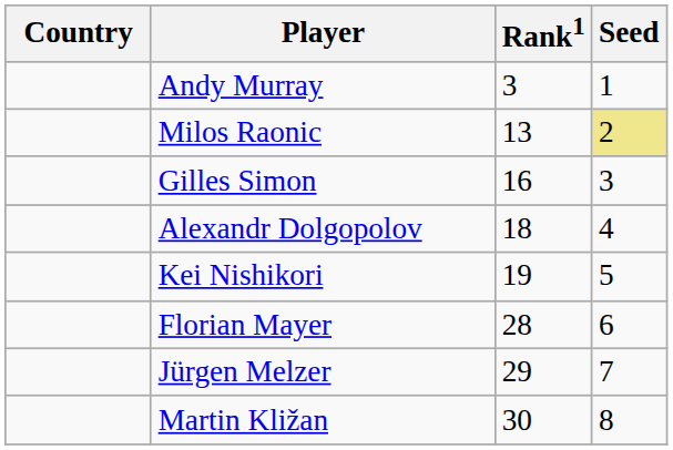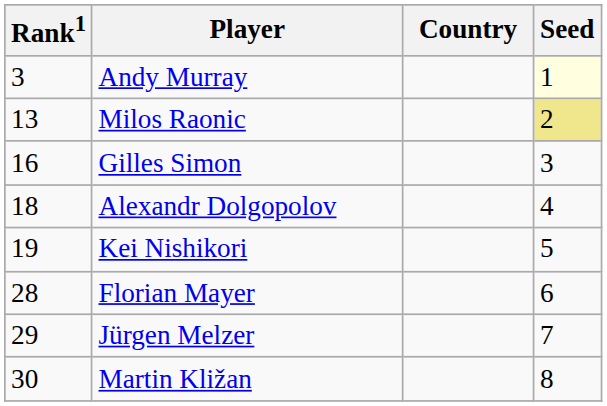 <table class="sortable wikitable">
 <tr>
+<th>Rank<sup>1</sup></th>
+<th width=175>Player</th>
 <th width=70>Country</th>
-<th width=175>Player</th>
-<th>Rank<sup>1</sup></th>
 <th>Seed</th>
 </tr>
 <tr>
+<td>3</td>
+<td><a href='#'>Andy Murray</a></td>
 <td></td>
-<td><a href='#'>Andy Murray</a></td>
-<td>3</td>
-<td>1</td>
+<td style="background: lightyellow;">1</td>
 </tr>
 <tr>
+<td>13</td>
+<td><a href='#'>Milos Raonic</a></td>
 <td></td>
-<td><a href='#'>Milos Raonic</a></td>
-<td>13</td>
 <td style="background: khaki;">2</td>
 </tr>
 <tr>
+<td>16</td>
+<td><a href='#'>Gilles Simon</a></td>
 <td></td>
-<td><a href='#'>Gilles Simon</a></td>
-<td>16</td>
 <td>3</td>
 </tr>
 <tr>
+<td>18</td>
+<td><a href='#'>Alexandr Dolgopolov</a></td>
 <td></td>
-<td><a href='#'>Alexandr Dolgopolov</a></td>
-<td>18</td>
 <td>4</td>
 </tr>
 <tr>
+<td>19</td>
+<td><a href='#'>Kei Nishikori</a></td>
 <td></td>
-<td><a href='#'>Kei Nishikori</a></td>
-<td>19</td>
 <td>5</td>
 </tr>
 <tr>
+<td>28</td>
+<td><a href='#'>Florian Mayer</a></td>
 <td></td>
-<td><a href='#'>Florian Mayer</a></td>
-<td>28</td>
 <td>6</td>
 </tr>
 <tr>
+<td>29</td>
+<td><a href='#'>Jürgen Melzer</a></td>
 <td></td>
-<td><a href='#'>Jürgen Melzer</a></td>
-<td>29</td>
 <td>7</td>
 </tr>
 <tr>
+<td>30</td>
+<td><a href='#'>Martin Kližan</a></td>
 <td></td>
-<td><a href='#'>Martin Kližan</a></td>
-<td>30</td>
 <td>8</td>
 </tr>
 </table>
